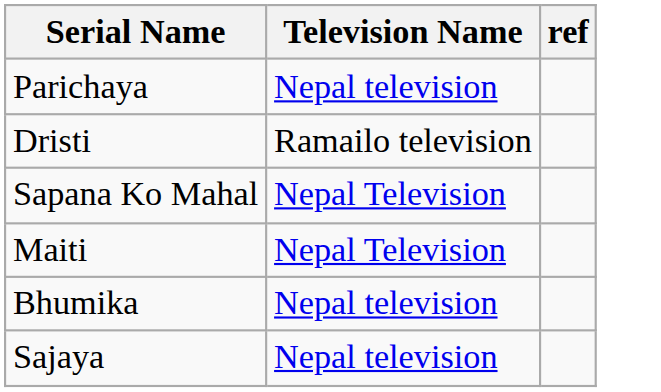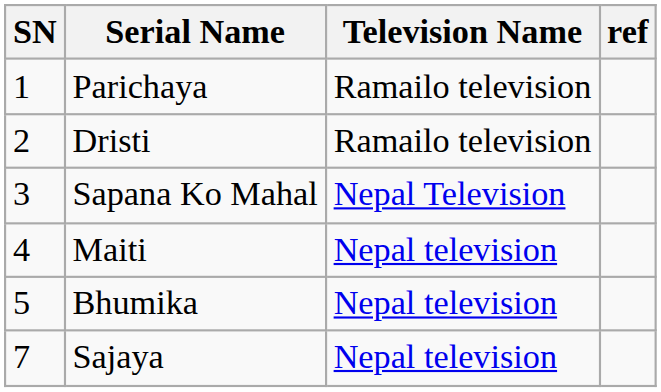 <table class="wikitable sortable">
 <tr>
+<th>SN</th>
 <th>Serial Name</th>
 <th>Television Name</th>
 <th>ref</th>
 </tr>
 <tr>
+<td>1</td>
 <td>Parichaya</td>
-<td><a href='#'>Nepal television</a></td>
+<td>Ramailo television</td>
 <td></td>
 </tr>
 <tr>
+<td>2</td>
 <td>Dristi</td>
 <td>Ramailo television</td>
 <td></td>
 </tr>
 <tr>
+<td>3</td>
 <td>Sapana Ko Mahal</td>
 <td><a href='#'>Nepal Television</a></td>
 <td></td>
 </tr>
 <tr>
+<td>4</td>
 <td>Maiti</td>
-<td><a href='#'>Nepal Television</a></td>
+<td><a href='#'>Nepal television</a></td>
 <td></td>
 </tr>
 <tr>
+<td>5</td>
 <td>Bhumika</td>
 <td><a href='#'>Nepal television</a></td>
 <td></td>
 </tr>
 <tr>
+<td>7</td>
 <td>Sajaya</td>
 <td><a href='#'>Nepal television</a></td>
 <td></td>
 </tr>
 </table>
